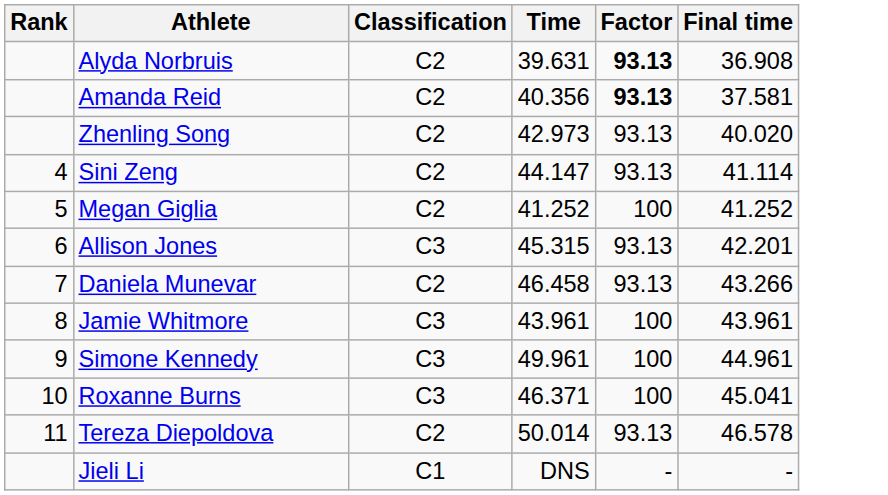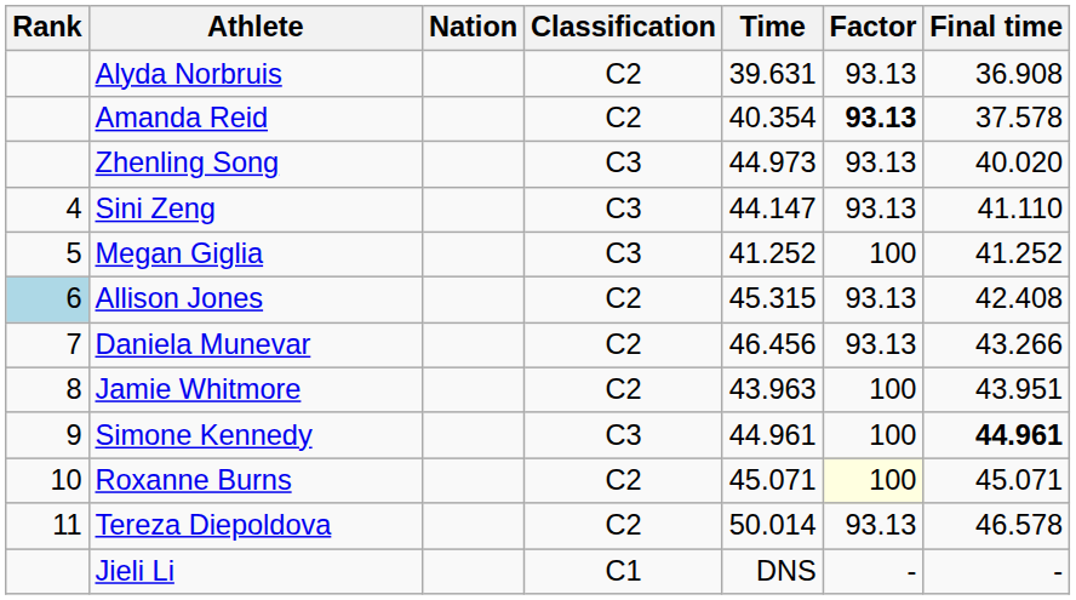 <table class="wikitable sortable">
 <tr>
 <th width=20>Rank</th>
 <th width=180>Athlete</th>
+<th>Nation</th>
 <th>Classification</th>
 <th>Time</th>
 <th>Factor</th>
 <th>Final time</th>
 </tr>
 <tr>
 <td align=right></td>
 <td><a href='#'>Alyda Norbruis</a></td>
+<td></td>
 <td align=center>C2</td>
 <td align=right>39.631</td>
-<td align=right><strong>93.13</strong></td>
+<td align=right>93.13</td>
 <td align=right>36.908</td>
 </tr>
 <tr>
 <td align=right></td>
 <td><a href='#'>Amanda Reid</a></td>
+<td></td>
 <td align=center>C2</td>
-<td align=right>40.356</td>
+<td align=right>40.354</td>
 <td align=right><strong>93.13</strong></td>
-<td align=right>37.581</td>
+<td align=right>37.578</td>
 </tr>
 <tr>
 <td align=right></td>
 <td><a href='#'>Zhenling Song</a></td>
-<td align=center>C2</td>
-<td align=right>42.973</td>
+<td></td>
+<td align=center>C3</td>
+<td align=right>44.973</td>
 <td align=right>93.13</td>
 <td align=right>40.020</td>
 </tr>
 <tr>
 <td align=right>4</td>
 <td><a href='#'>Sini Zeng</a></td>
-<td align=center>C2</td>
+<td></td>
+<td align=center>C3</td>
 <td align=right>44.147</td>
 <td align=right>93.13</td>
-<td align=right>41.114</td>
+<td align=right>41.110</td>
 </tr>
 <tr>
 <td align=right>5</td>
 <td><a href='#'>Megan Giglia</a></td>
-<td align=center>C2</td>
+<td></td>
+<td align=center>C3</td>
 <td align=right>41.252</td>
 <td align=right>100</td>
 <td align=right>41.252</td>
 </tr>
 <tr>
-<td align=right>6</td>
+<td align=right style="background: lightblue;">6</td>
 <td><a href='#'>Allison Jones</a></td>
-<td align=center>C3</td>
+<td></td>
+<td align=center>C2</td>
 <td align=right>45.315</td>
 <td align=right>93.13</td>
-<td align=right>42.201</td>
+<td align=right>42.408</td>
 </tr>
 <tr>
 <td align=right>7</td>
 <td><a href='#'>Daniela Munevar</a></td>
+<td></td>
 <td align=center>C2</td>
-<td align=right>46.458</td>
+<td align=right>46.456</td>
 <td align=right>93.13</td>
 <td align=right>43.266</td>
 </tr>
 <tr>
 <td align=right>8</td>
 <td><a href='#'>Jamie Whitmore</a></td>
-<td align=center>C3</td>
-<td align=right>43.961</td>
+<td></td>
+<td align=center>C2</td>
+<td align=right>43.963</td>
 <td align=right>100</td>
-<td align=right>43.961</td>
+<td align=right>43.951</td>
 </tr>
 <tr>
 <td align=right>9</td>
 <td><a href='#'>Simone Kennedy</a></td>
+<td></td>
 <td align=center>C3</td>
-<td align=right>49.961</td>
+<td align=right>44.961</td>
 <td align=right>100</td>
-<td align=right>44.961</td>
+<td align=right><strong>44.961</strong></td>
 </tr>
 <tr>
 <td align=right>10</td>
 <td><a href='#'>Roxanne Burns</a></td>
-<td align=center>C3</td>
-<td align=right>46.371</td>
-<td align=right>100</td>
-<td align=right>45.041</td>
+<td></td>
+<td align=center>C2</td>
+<td align=right>45.071</td>
+<td align=right style="background: lightyellow;">100</td>
+<td align=right>45.071</td>
 </tr>
 <tr>
 <td align=right>11</td>
 <td><a href='#'>Tereza Diepoldova</a></td>
+<td></td>
 <td align=center>C2</td>
 <td align=right>50.014</td>
 <td align=right>93.13</td>
 <td align=right>46.578</td>
 </tr>
 <tr>
 <td></td>
 <td><a href='#'>Jieli Li</a></td>
+<td></td>
 <td align=center>C1</td>
 <td align=right>DNS</td>
 <td align=right>-</td>
 <td align=right>-</td>
 </tr>
 </table>
